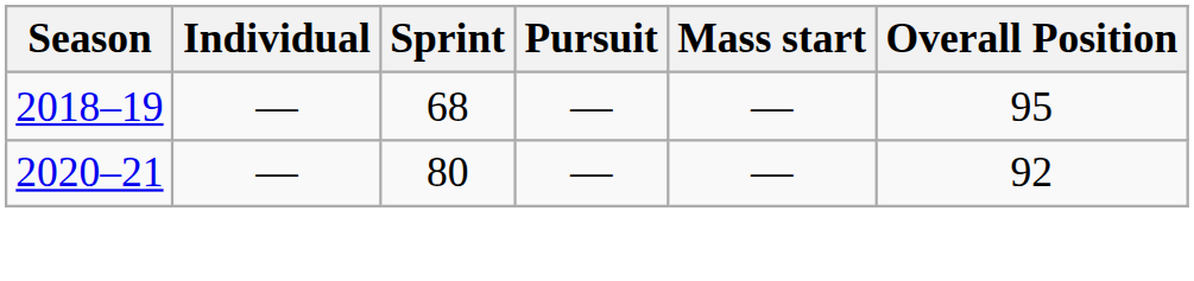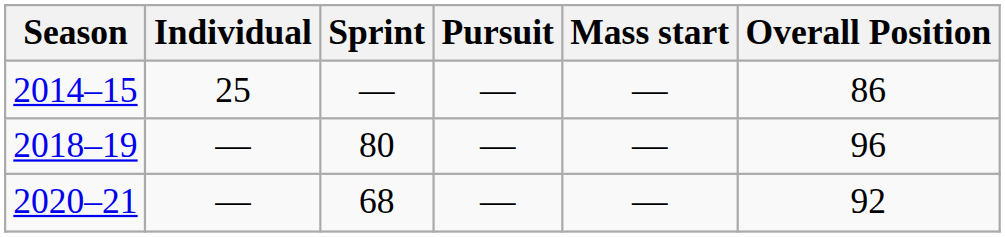 <table class="wikitable sortable" style="text-align: center;">
 <tr>
 <th>Season</th>
 <th>Individual</th>
 <th>Sprint</th>
 <th>Pursuit</th>
 <th>Mass start</th>
 <th>Overall Position</th>
 </tr>
 <tr>
+<td><a href='#'>2014–15</a></td>
+<td>25</td>
+<td>—</td>
+<td>—</td>
+<td>—</td>
+<td>86</td>
+</tr>
+<tr>
 <td><a href='#'>2018–19</a></td>
 <td>—</td>
-<td>68</td>
+<td>80</td>
 <td>—</td>
 <td>—</td>
-<td>95</td>
+<td>96</td>
 </tr>
 <tr>
 <td><a href='#'>2020–21</a></td>
 <td>—</td>
-<td>80</td>
+<td>68</td>
 <td>—</td>
 <td>—</td>
 <td>92</td>
 </tr>
 </table>
